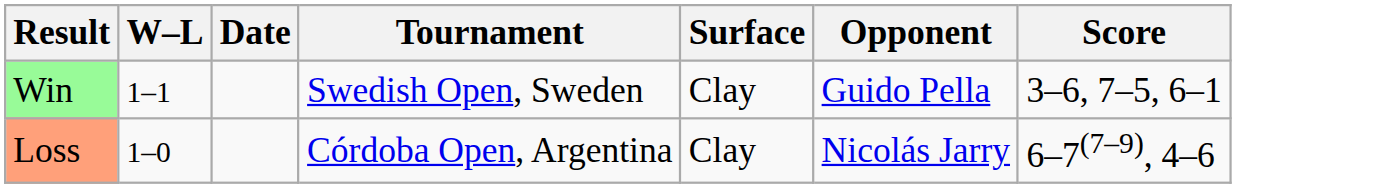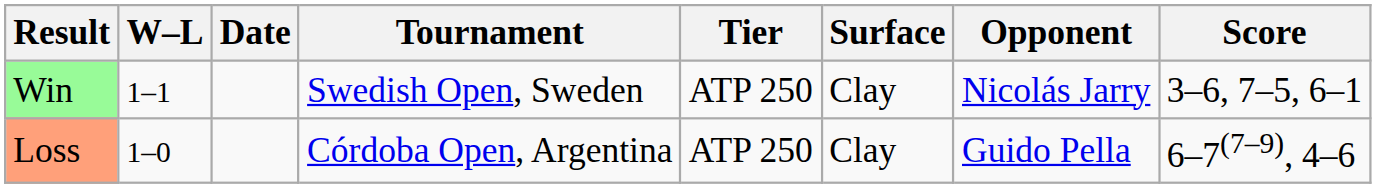 <table class="sortable wikitable">
 <tr>
 <th>Result</th>
 <th class=unsortable>W–L</th>
 <th>Date</th>
 <th>Tournament</th>
+<th>Tier</th>
 <th>Surface</th>
 <th>Opponent</th>
 <th class=unsortable>Score</th>
 </tr>
 <tr>
 <td bgcolor=98fb98>Win</td>
 <td><small>1–1</small></td>
 <td><a href='#'></a></td>
 <td><a href='#'>Swedish Open</a>, Sweden</td>
+<td>ATP 250</td>
 <td>Clay</td>
-<td> <a href='#'>Guido Pella</a></td>
+<td> <a href='#'>Nicolás Jarry</a></td>
 <td>3–6, 7–5, 6–1</td>
 </tr>
 <tr>
 <td bgcolor=FFA07A>Loss</td>
 <td><small>1–0</small></td>
 <td><a href='#'></a></td>
 <td><a href='#'>Córdoba Open</a>, Argentina</td>
+<td>ATP 250</td>
 <td>Clay</td>
-<td> <a href='#'>Nicolás Jarry</a></td>
+<td> <a href='#'>Guido Pella</a></td>
 <td>6–7<sup>(7–9)</sup>, 4–6</td>
 </tr>
 </table>
